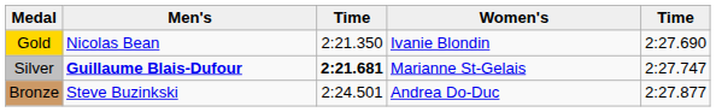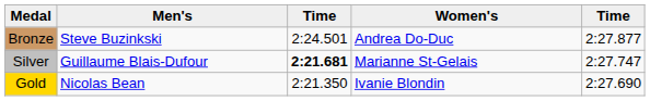 <table class="wikitable" style="text-align:center">
 <tr bgcolor="#efefef">
 <td><strong>Medal</strong></td>
 <td width="250"><strong>Men's</strong></td>
 <td><strong>Time</strong></td>
 <td width="250"><strong>Women's</strong></td>
 <td><strong>Time</strong></td>
 </tr>
 <tr>
+<td bgcolor="CC9966">Bronze</td>
+<td style="text-align:left"> <a href='#'>Steve Buzinkski</a></td>
+<td>2:24.501</td>
+<td style="text-align:left"> <a href='#'>Andrea Do-Duc</a></td>
+<td>2:27.877</td>
+</tr>
+<tr>
+<td bgcolor="silver">Silver</td>
+<td style="text-align:left"> <a href='#'>Guillaume Blais-Dufour</a></td>
+<td><strong>2:21.681</strong></td>
+<td style="text-align:left"> <a href='#'>Marianne St-Gelais</a></td>
+<td>2:27.747</td>
+</tr>
+<tr>
 <td bgcolor="gold">Gold</td>
 <td style="text-align:left"> <a href='#'>Nicolas Bean</a></td>
 <td>2:21.350</td>
 <td style="text-align:left"> <a href='#'>Ivanie Blondin</a></td>
 <td>2:27.690</td>
 </tr>
-<tr>
-<td bgcolor="silver">Silver</td>
-<td style="text-align:left"><strong> <a href='#'>Guillaume Blais-Dufour</a></strong></td>
-<td><strong>2:21.681</strong></td>
-<td style="text-align:left"> <a href='#'>Marianne St-Gelais</a></td>
-<td>2:27.747</td>
-</tr>
-<tr>
-<td bgcolor="CC9966">Bronze</td>
-<td style="text-align:left"> <a href='#'>Steve Buzinkski</a></td>
-<td>2:24.501</td>
-<td style="text-align:left"> <a href='#'>Andrea Do-Duc</a></td>
-<td>2:27.877</td>
-</tr>
 </table>
